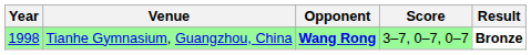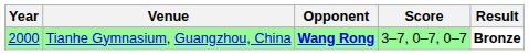 <table class="sortable wikitable" style="font-size:90%;">
 <tr>
 <th>Year</th>
 <th>Venue</th>
 <th>Opponent</th>
 <th>Score</th>
 <th>Result</th>
 </tr>
 <tr style="background:#98FB98">
-<td align="center"><a href='#'>1998</a></td>
+<td align="center"><a href='#'>2000</a></td>
 <td align="left"><a href='#'>Tianhe Gymnasium</a>, <a href='#'>Guangzhou, China</a></td>
 <td align="left"><strong> <a href='#'>Wang Rong</a></strong></td>
 <td align="left">3–7, 0–7, 0–7</td>
 <td style="text-align:left; background:white"> <strong>Bronze</strong></td>
 </tr>
 </table>
